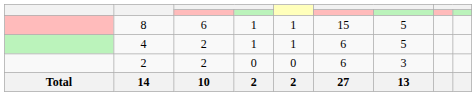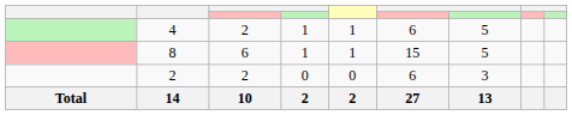 <table class="wikitable sortable" style="text-align:center; width:100%;">
 <tr>
 <th rowspan="2"></th>
 <th rowspan="2"></th>
 <th colspan="2"></th>
 <th rowspan="2" style="background-color:#FFFFBB;"></th>
 <th colspan="2"></th>
 <th colspan="2"></th>
 </tr>
 <tr>
 <th style="background-color:#FFBBBB;"></th>
 <th style="background-color:#BBF3BB;"></th>
 <th style="background-color:#FFBBBB;"></th>
 <th style="background-color:#BBF3BB;"></th>
 <th style="background-color:#FFBBBB;"></th>
 <th style="background-color:#BBF3BB;"></th>
 </tr>
 <tr>
+<th style="background-color:#BBF3BB;"></th>
+<td>4</td>
+<td>2</td>
+<td>1</td>
+<td>1</td>
+<td>6</td>
+<td>5</td>
+<td></td>
+<td></td>
+</tr>
+<tr>
 <th style="background-color:#FFBBBB;"></th>
 <td>8</td>
 <td>6</td>
 <td>1</td>
 <td>1</td>
 <td>15</td>
-<td>5</td>
-<td></td>
-<td></td>
-</tr>
-<tr>
-<th style="background-color:#BBF3BB;"></th>
-<td>4</td>
-<td>2</td>
-<td>1</td>
-<td>1</td>
-<td>6</td>
 <td>5</td>
 <td></td>
 <td></td>
 </tr>
 <tr>
 <td></td>
 <td>2</td>
 <td>2</td>
 <td>0</td>
 <td>0</td>
 <td>6</td>
 <td>3</td>
 <td></td>
 <td></td>
 </tr>
 <tr>
 <th>Total</th>
 <th>14</th>
 <th>10</th>
 <th>2</th>
 <th>2</th>
 <th>27</th>
 <th>13</th>
 <th></th>
 <th></th>
 </tr>
 </table>
